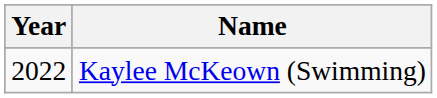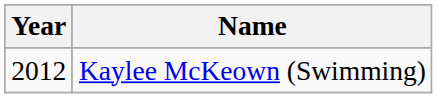 <table class="wikitable sortable">
 <tr>
 <th>Year</th>
 <th>Name</th>
 </tr>
 <tr>
-<td>2022</td>
+<td>2012</td>
 <td><a href='#'>Kaylee McKeown</a> (Swimming)</td>
 </tr>
 </table>
